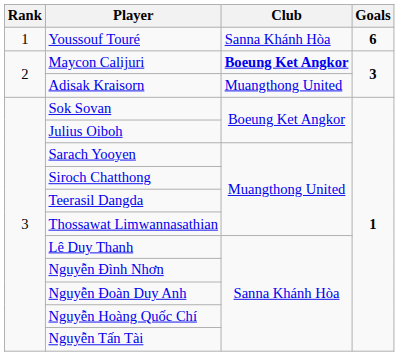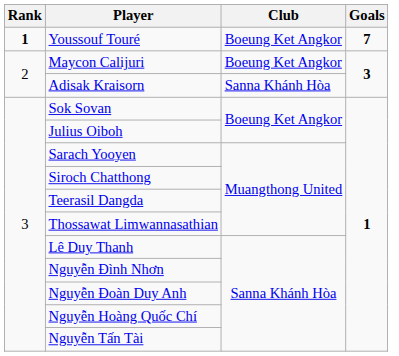 <table class="wikitable" style="text-align:center;">
 <tr>
 <th>Rank</th>
 <th>Player</th>
 <th>Club</th>
 <th>Goals</th>
 </tr>
 <tr>
-<td>1</td>
+<td><strong>1</strong></td>
 <td align="left"> <a href='#'>Youssouf Touré</a></td>
-<td align="left"> <a href='#'>Sanna Khánh Hòa</a></td>
-<td><strong>6</strong></td>
+<td align="left"> <a href='#'>Boeung Ket Angkor</a></td>
+<td><strong>7</strong></td>
 </tr>
 <tr>
 <td rowspan=2>2</td>
 <td align="left"> <a href='#'>Maycon Calijuri</a></td>
-<td align="left"><strong> <a href='#'>Boeung Ket Angkor</a></strong></td>
+<td align="left"> <a href='#'>Boeung Ket Angkor</a></td>
 <td rowspan=2><strong>3</strong></td>
 </tr>
 <tr>
 <td align="left"> <a href='#'>Adisak Kraisorn</a></td>
-<td align="left"> <a href='#'>Muangthong United</a></td>
+<td align="left"> <a href='#'>Sanna Khánh Hòa</a></td>
 </tr>
 <tr>
 <td rowspan=11>3</td>
 <td align="left"> <a href='#'>Sok Sovan</a></td>
 <td rowspan=2> <a href='#'>Boeung Ket Angkor</a></td>
 <td rowspan=11><strong>1</strong></td>
 </tr>
 <tr>
 <td align="left"> <a href='#'>Julius Oiboh</a></td>
 </tr>
 <tr>
 <td align="left"> <a href='#'>Sarach Yooyen</a></td>
 <td rowspan=4> <a href='#'>Muangthong United</a></td>
 </tr>
 <tr>
 <td align="left"> <a href='#'>Siroch Chatthong</a></td>
 </tr>
 <tr>
 <td align="left"> <a href='#'>Teerasil Dangda</a></td>
 </tr>
 <tr>
 <td align="left"> <a href='#'>Thossawat Limwannasathian</a></td>
 </tr>
 <tr>
 <td align="left"> <a href='#'>Lê Duy Thanh </a></td>
 <td rowspan=5> <a href='#'>Sanna Khánh Hòa</a></td>
 </tr>
 <tr>
 <td align="left"> <a href='#'>Nguyễn Đình Nhơn</a></td>
 </tr>
 <tr>
 <td align="left"> <a href='#'>Nguyễn Đoàn Duy Anh</a></td>
 </tr>
 <tr>
 <td align="left"> <a href='#'>Nguyễn Hoàng Quốc Chí</a></td>
 </tr>
 <tr>
 <td align="left"> <a href='#'>Nguyễn Tấn Tài</a></td>
 </tr>
 </table>
